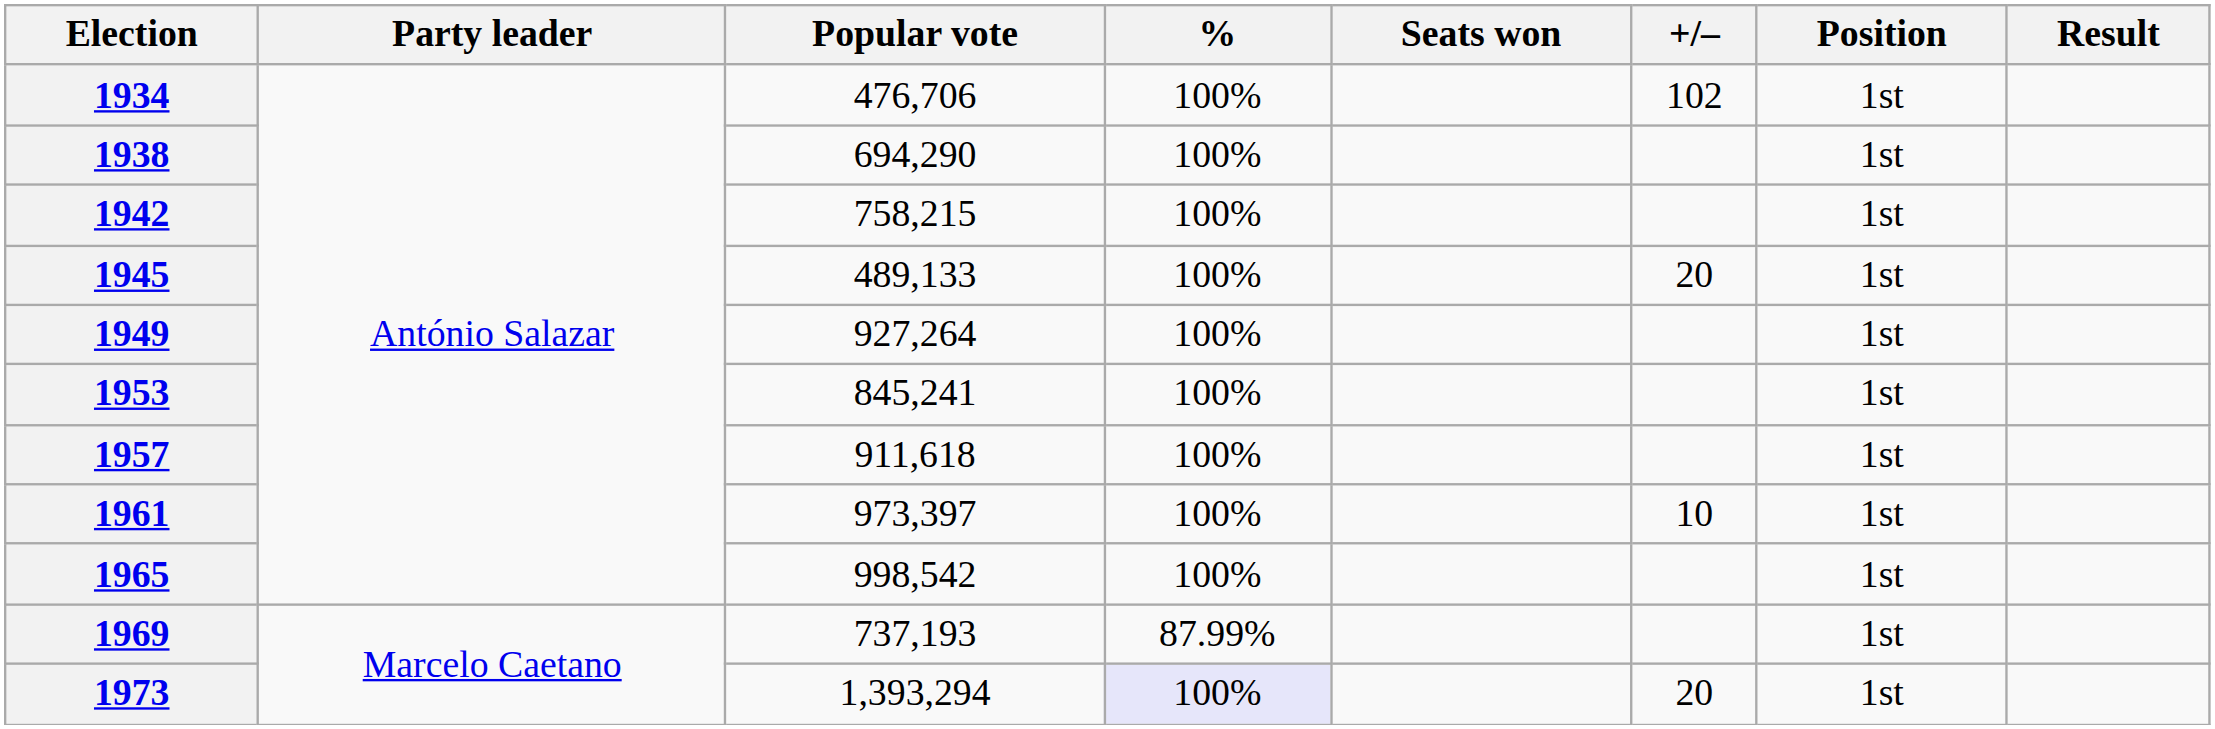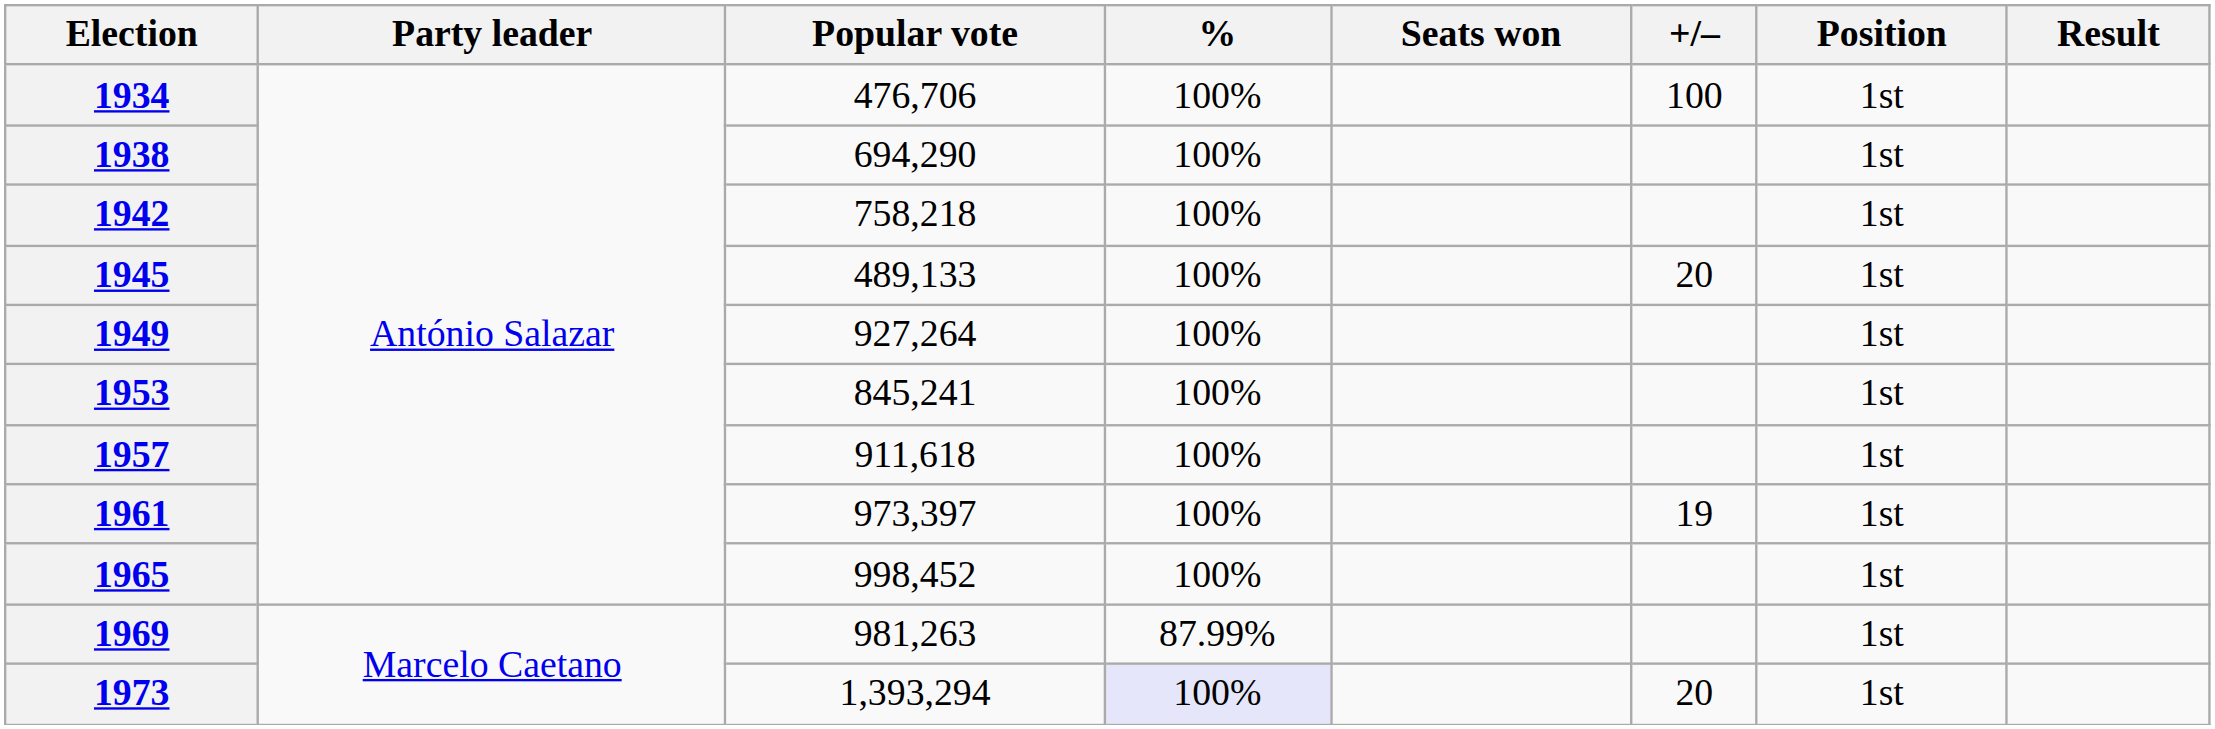 <table class="wikitable" style="text-align:center; width:74%; border=1px #AAAAFF solid">
 <tr>
 <th>Election</th>
 <th>Party leader</th>
 <th>Popular vote</th>
 <th>%</th>
 <th>Seats won</th>
 <th>+/–</th>
 <th>Position</th>
 <th><strong>Result</strong></th>
 </tr>
 <tr>
 <th><a href='#'>1934</a></th>
 <td rowspan="9"><a href='#'>António Salazar</a></td>
 <td>476,706</td>
 <td>100%</td>
 <td></td>
-<td> 102</td>
+<td> 100</td>
 <td> 1st</td>
 <td></td>
 </tr>
 <tr>
 <th><a href='#'>1938</a></th>
 <td>694,290</td>
 <td>100%</td>
 <td></td>
 <td></td>
 <td> 1st</td>
 <td></td>
 </tr>
 <tr>
 <th><a href='#'>1942</a></th>
-<td>758,215</td>
+<td>758,218</td>
 <td>100%</td>
 <td></td>
 <td></td>
 <td> 1st</td>
 <td></td>
 </tr>
 <tr>
 <th><a href='#'>1945</a></th>
 <td>489,133</td>
 <td>100%</td>
 <td></td>
 <td> 20</td>
 <td> 1st</td>
 <td></td>
 </tr>
 <tr>
 <th><a href='#'>1949</a></th>
 <td>927,264</td>
 <td>100%</td>
 <td></td>
 <td></td>
 <td> 1st</td>
 <td></td>
 </tr>
 <tr>
 <th><a href='#'>1953</a></th>
 <td>845,241</td>
 <td>100%</td>
 <td></td>
 <td></td>
 <td> 1st</td>
 <td></td>
 </tr>
 <tr>
 <th><a href='#'>1957</a></th>
 <td>911,618</td>
 <td>100%</td>
 <td></td>
 <td></td>
 <td> 1st</td>
 <td></td>
 </tr>
 <tr>
 <th><a href='#'>1961</a></th>
 <td>973,397</td>
 <td>100%</td>
 <td></td>
-<td> 10</td>
+<td> 19</td>
 <td> 1st</td>
 <td></td>
 </tr>
 <tr>
 <th><a href='#'>1965</a></th>
-<td>998,542</td>
+<td>998,452</td>
 <td>100%</td>
 <td></td>
 <td></td>
 <td> 1st</td>
 <td></td>
 </tr>
 <tr>
 <th><a href='#'>1969</a></th>
 <td rowspan="2" style="text-align:center;"><a href='#'>Marcelo Caetano</a></td>
-<td>737,193</td>
+<td>981,263</td>
 <td>87.99%</td>
 <td></td>
 <td></td>
 <td> 1st</td>
 <td></td>
 </tr>
 <tr>
 <th><a href='#'>1973</a></th>
 <td>1,393,294</td>
 <td style="background: lavender;">100%</td>
 <td></td>
 <td> 20</td>
 <td> 1st</td>
 <td></td>
 </tr>
 </table>
